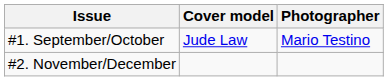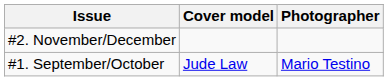 <table class="sortable wikitable">
 <tr>
 <th>Issue</th>
 <th>Cover model</th>
 <th>Photographer</th>
 </tr>
 <tr>
+<td>#2. November/December</td>
+<td></td>
+<td></td>
+</tr>
+<tr>
 <td>#1. September/October</td>
 <td><a href='#'>Jude Law</a></td>
 <td><a href='#'>Mario Testino</a></td>
 </tr>
-<tr>
-<td>#2. November/December</td>
-<td></td>
-<td></td>
-</tr>
 </table>
